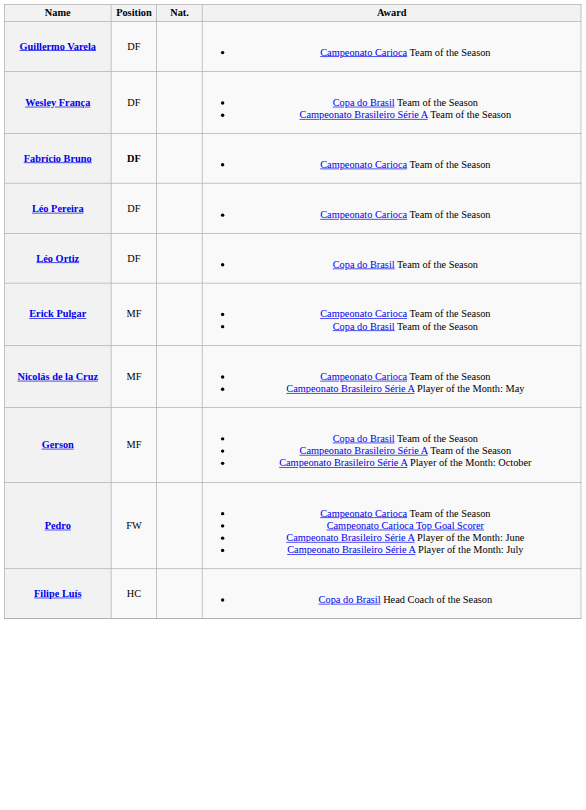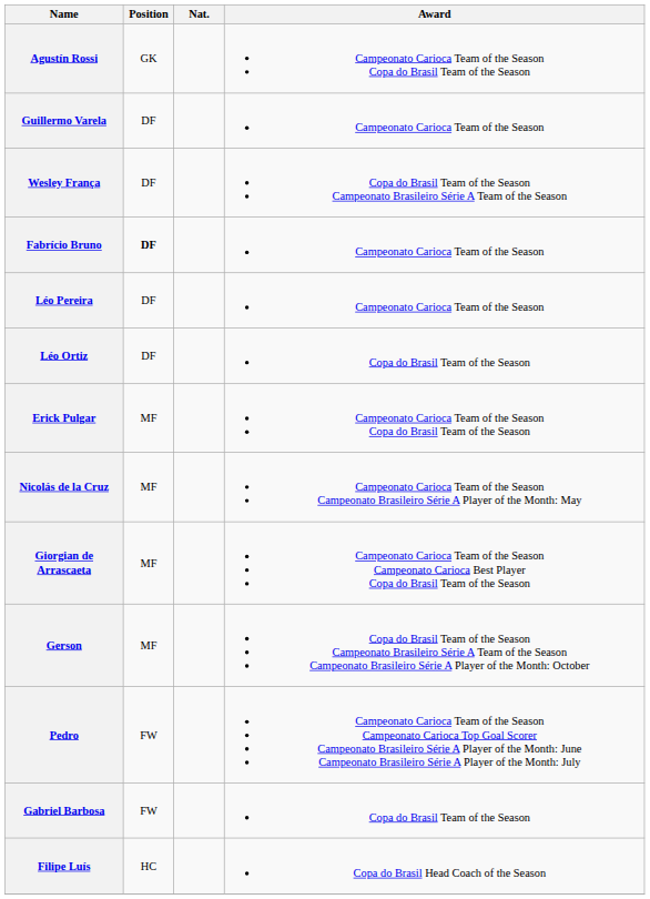 <table class="wikitable" style="font-size: 95%; text-align: center">
 <tr>
 <th width="150">Name</th>
 <th width="60">Position</th>
 <th width="60">Nat.</th>
 <th width="550">Award</th>
+</tr>
+<tr>
+<th rowspan="1"><a href='#'>Agustín Rossi</a></th>
+<td rowspan="1">GK</td>
+<td rowspan="1"></td>
+<td><br><ul><li><a href='#'>Campeonato Carioca</a> Team of the Season</li><li><a href='#'>Copa do Brasil</a> Team of the Season</li></ul></td>
 </tr>
 <tr>
 <th rowspan="1"><a href='#'>Guillermo Varela</a></th>
 <td rowspan="1">DF</td>
 <td rowspan="1"></td>
 <td><br><ul><li><a href='#'>Campeonato Carioca</a> Team of the Season</li></ul></td>
 </tr>
 <tr>
 <th rowspan="1"><a href='#'>Wesley França</a></th>
 <td rowspan="1">DF</td>
 <td rowspan="1"></td>
 <td><br><ul><li><a href='#'>Copa do Brasil</a> Team of the Season</li><li><a href='#'>Campeonato Brasileiro Série A</a> Team of the Season</li></ul></td>
 </tr>
 <tr>
 <th rowspan="1"><a href='#'>Fabrício Bruno</a></th>
 <td rowspan="1"><strong>DF</strong></td>
 <td rowspan="1"></td>
 <td><br><ul><li><a href='#'>Campeonato Carioca</a> Team of the Season</li></ul></td>
 </tr>
 <tr>
 <th rowspan="1"><a href='#'>Léo Pereira</a></th>
 <td rowspan="1">DF</td>
 <td rowspan="1"></td>
 <td><br><ul><li><a href='#'>Campeonato Carioca</a> Team of the Season</li></ul></td>
 </tr>
 <tr>
 <th rowspan="1"><a href='#'>Léo Ortiz</a></th>
 <td rowspan="1">DF</td>
 <td rowspan="1"></td>
 <td><br><ul><li><a href='#'>Copa do Brasil</a> Team of the Season</li></ul></td>
 </tr>
 <tr>
 <th rowspan="1"><a href='#'>Erick Pulgar</a></th>
 <td rowspan="1">MF</td>
 <td rowspan="1"></td>
 <td><br><ul><li><a href='#'>Campeonato Carioca</a> Team of the Season</li><li><a href='#'>Copa do Brasil</a> Team of the Season</li></ul></td>
 </tr>
 <tr>
 <th rowspan="1"><a href='#'>Nicolás de la Cruz</a></th>
 <td rowspan="1">MF</td>
 <td rowspan="1"></td>
 <td><br><ul><li><a href='#'>Campeonato Carioca</a> Team of the Season</li><li><a href='#'>Campeonato Brasileiro Série A</a> Player of the Month: May</li></ul></td>
 </tr>
 <tr>
+<th rowspan="1"><a href='#'>Giorgian de Arrascaeta</a></th>
+<td rowspan="1">MF</td>
+<td rowspan="1"></td>
+<td><br><ul><li><a href='#'>Campeonato Carioca</a> Team of the Season</li><li><a href='#'>Campeonato Carioca</a> Best Player</li><li><a href='#'>Copa do Brasil</a> Team of the Season</li></ul></td>
+</tr>
+<tr>
 <th rowspan="1"><a href='#'>Gerson</a></th>
 <td rowspan="1">MF</td>
 <td rowspan="1"></td>
 <td><br><ul><li><a href='#'>Copa do Brasil</a> Team of the Season</li><li><a href='#'>Campeonato Brasileiro Série A</a> Team of the Season</li><li><a href='#'>Campeonato Brasileiro Série A</a> Player of the Month: October</li></ul></td>
 </tr>
 <tr>
 <th rowspan="1"><a href='#'>Pedro</a></th>
 <td rowspan="1">FW</td>
 <td rowspan="1"></td>
 <td><br><ul><li><a href='#'>Campeonato Carioca</a> Team of the Season</li><li><a href='#'>Campeonato Carioca Top Goal Scorer</a></li><li><a href='#'>Campeonato Brasileiro Série A</a> Player of the Month: June</li><li><a href='#'>Campeonato Brasileiro Série A</a> Player of the Month: July</li></ul></td>
 </tr>
 <tr>
+<th rowspan="1"><a href='#'>Gabriel Barbosa</a></th>
+<td rowspan="1">FW</td>
+<td rowspan="1"></td>
+<td><br><ul><li><a href='#'>Copa do Brasil</a> Team of the Season</li></ul></td>
+</tr>
+<tr>
 <th rowspan="1"><a href='#'>Filipe Luís</a></th>
 <td rowspan="1">HC</td>
 <td rowspan="1"></td>
 <td><br><ul><li><a href='#'>Copa do Brasil</a> Head Coach of the Season</li></ul></td>
 </tr>
 <tr>
 </tr>
 </table>
